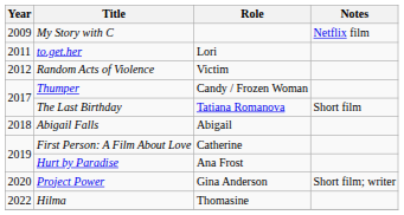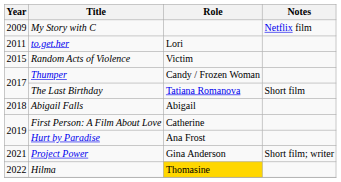 <table class="wikitable sortable">
 <tr>
 <th>Year</th>
 <th>Title</th>
 <th>Role</th>
 <th class="unsortable">Notes</th>
 </tr>
 <tr>
 <td>2009</td>
 <td><em>My Story with C</em></td>
 <td></td>
 <td><a href='#'>Netflix</a> film</td>
 </tr>
 <tr>
 <td>2011</td>
 <td><em><a href='#'>to.get.her</a></em></td>
 <td>Lori</td>
 <td></td>
 </tr>
 <tr>
-<td>2012</td>
+<td>2015</td>
 <td><em>Random Acts of Violence</em></td>
 <td>Victim</td>
 <td></td>
 </tr>
 <tr>
 <td rowspan="2">2017</td>
 <td><em><a href='#'>Thumper</a></em></td>
 <td>Candy / Frozen Woman</td>
 <td></td>
 </tr>
 <tr>
 <td><em>The Last Birthday</em></td>
 <td><a href='#'>Tatiana Romanova</a></td>
 <td>Short film</td>
 </tr>
 <tr>
 <td>2018</td>
 <td><em>Abigail Falls</em></td>
 <td>Abigail</td>
 <td></td>
 </tr>
 <tr>
 <td rowspan="2">2019</td>
 <td><em>First Person: A Film About Love</em></td>
 <td>Catherine</td>
 <td></td>
 </tr>
 <tr>
 <td><em><a href='#'>Hurt by Paradise</a></em></td>
 <td>Ana Frost</td>
 <td></td>
 </tr>
 <tr>
-<td>2020</td>
+<td>2021</td>
 <td><em><a href='#'>Project Power</a></em></td>
 <td>Gina Anderson</td>
 <td>Short film; writer</td>
 </tr>
 <tr>
 <td>2022</td>
 <td><em>Hilma</em></td>
-<td>Thomasine</td>
+<td style="background: gold;">Thomasine</td>
 <td></td>
 </tr>
 <tr>
 </tr>
 </table>
